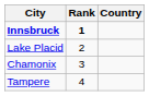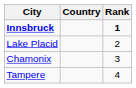 <table class=wikitable>
 <tr>
 <th>City</th>
+<th>Country</th>
 <th>Rank</th>
-<th>Country</th>
 </tr>
 <tr>
 <td><strong><a href='#'>Innsbruck</a></strong></td>
+<td><strong></strong></td>
 <td align=center><strong>1</strong></td>
-<td><strong></strong></td>
 </tr>
 <tr>
 <td><a href='#'>Lake Placid</a></td>
+<td></td>
 <td align=center>2</td>
-<td></td>
 </tr>
 <tr>
 <td><a href='#'>Chamonix</a></td>
+<td></td>
 <td align=center>3</td>
-<td></td>
 </tr>
 <tr>
 <td><a href='#'>Tampere</a></td>
+<td></td>
 <td align=center>4</td>
-<td></td>
 </tr>
 </table>
